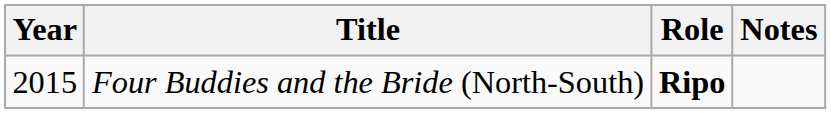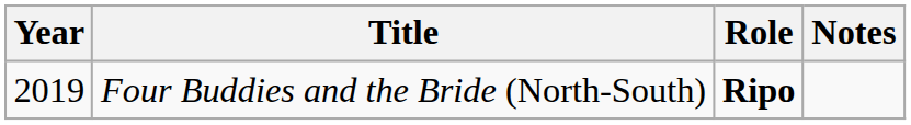 <table class="wikitable sortable plainrowheaders">
 <tr>
 <th>Year</th>
 <th>Title</th>
 <th>Role</th>
 <th class="unsortable">Notes</th>
 </tr>
 <tr>
-<td>2015</td>
+<td>2019</td>
 <td><em>Four Buddies and the Bride</em> (North-South)</td>
 <td><strong>Ripo</strong></td>
 <td></td>
 </tr>
 <tr>
 </tr>
 </table>
